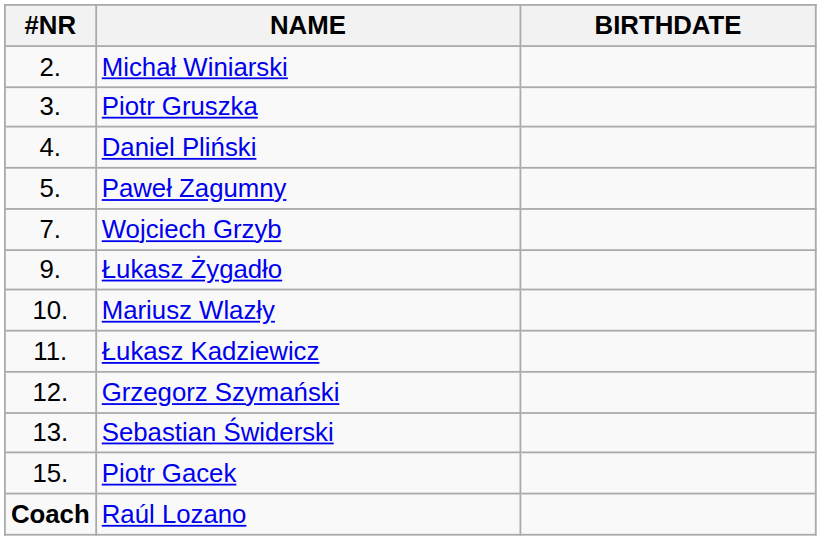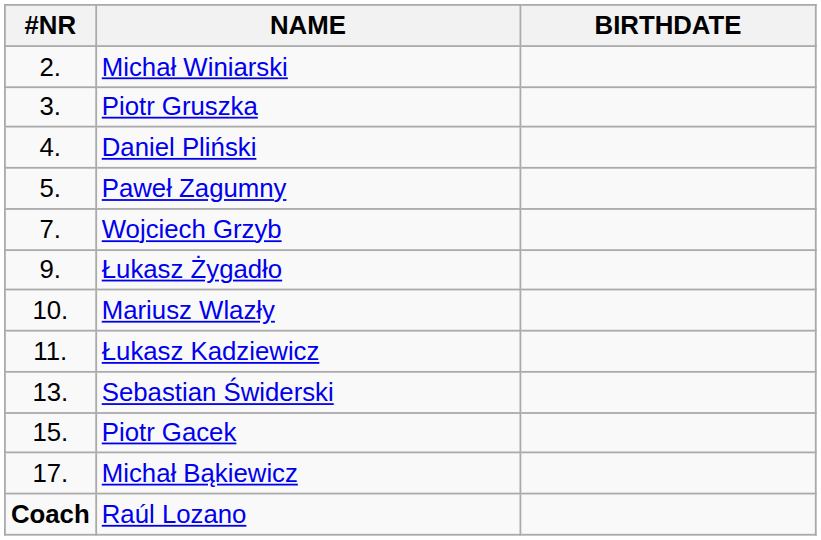 <table class="wikitable" style="border-collapse: collapse; font-size: 90%;">
 <tr>
 <th>#NR</th>
 <th align="left" style="width: 16em">NAME</th>
 <th align="center" style="width: 11em">BIRTHDATE</th>
 </tr>
 <tr>
 <td align="center">2.</td>
 <td><a href='#'>Michał Winiarski</a></td>
 <td align="center"></td>
 </tr>
 <tr>
 <td align="center">3.</td>
 <td><a href='#'>Piotr Gruszka</a></td>
 <td align="center"></td>
 </tr>
 <tr>
 <td align="center">4.</td>
 <td><a href='#'>Daniel Pliński</a></td>
 <td align="center"></td>
 </tr>
 <tr>
 <td align="center">5.</td>
 <td><a href='#'>Paweł Zagumny</a></td>
 <td align="center"></td>
 </tr>
 <tr>
 <td align="center">7.</td>
 <td><a href='#'>Wojciech Grzyb</a></td>
 <td align="center"></td>
 </tr>
 <tr>
 <td align="center">9.</td>
 <td><a href='#'>Łukasz Żygadło</a></td>
 <td align="center"></td>
 </tr>
 <tr>
 <td align="center">10.</td>
 <td><a href='#'>Mariusz Wlazły</a></td>
 <td align="center"></td>
 </tr>
 <tr>
 <td align="center">11.</td>
 <td><a href='#'>Łukasz Kadziewicz</a></td>
 <td align="center"></td>
 </tr>
 <tr>
-<td align="center">12.</td>
-<td><a href='#'>Grzegorz Szymański</a></td>
-<td align="center"></td>
-</tr>
-<tr>
 <td align="center">13.</td>
 <td><a href='#'>Sebastian Świderski</a></td>
 <td align="center"></td>
 </tr>
 <tr>
 <td align="center">15.</td>
 <td><a href='#'>Piotr Gacek</a></td>
 <td align="center"></td>
 </tr>
 <tr>
+<td align="center">17.</td>
+<td><a href='#'>Michał Bąkiewicz</a></td>
+<td align="center"></td>
+</tr>
+<tr>
 <td align="center"><strong>Coach</strong></td>
 <td><a href='#'>Raúl Lozano</a></td>
 <td align="center"></td>
 </tr>
 </table>
